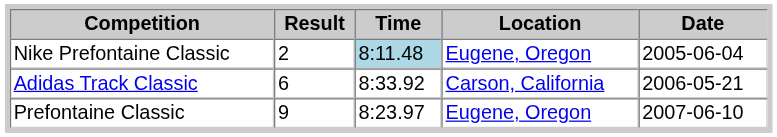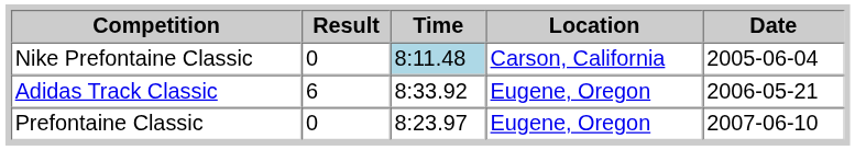 <table border="1" cellpadding="2" cellspacing="0" style="width:70%; margin:4px; border:4px solid #ccc;">
 <tr style="text-align:center; background:#ccc;">
 <th>Competition</th>
 <th>Result</th>
 <th>Time</th>
 <th>Location</th>
 <th>Date</th>
 </tr>
 <tr>
 <td>Nike Prefontaine Classic</td>
-<td>2</td>
+<td>0</td>
 <td style="background: lightblue;">8:11.48</td>
-<td><a href='#'>Eugene, Oregon</a></td>
+<td><a href='#'>Carson, California</a></td>
 <td>2005-06-04</td>
 </tr>
 <tr>
 <td><a href='#'>Adidas Track Classic</a></td>
 <td>6</td>
 <td>8:33.92</td>
-<td><a href='#'>Carson, California</a></td>
+<td><a href='#'>Eugene, Oregon</a></td>
 <td>2006-05-21</td>
 </tr>
 <tr>
 <td>Prefontaine Classic</td>
-<td>9</td>
+<td>0</td>
 <td>8:23.97</td>
 <td><a href='#'>Eugene, Oregon</a></td>
 <td>2007-06-10</td>
 </tr>
 </table>
